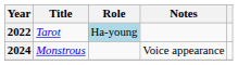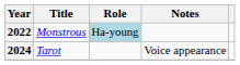 <table class="wikitable plainrowheaders">
 <tr>
 <th scope="col">Year</th>
 <th scope="col">Title</th>
 <th scope="col">Role</th>
 <th scope="col">Notes</th>
 <th scope="col" class="unsortable"></th>
 </tr>
 <tr>
 <th scope="row">2022</th>
-<td><em><a href='#'>Tarot</a></em></td>
+<td><em><a href='#'>Monstrous</a></em></td>
 <td style="background: lightblue;">Ha-young</td>
 <td></td>
 <td style="text-align:center"></td>
 </tr>
 <tr>
 <th scope="row">2024</th>
-<td><em><a href='#'>Monstrous</a></em></td>
+<td><em><a href='#'>Tarot</a></em></td>
 <td></td>
 <td>Voice appearance</td>
 <td style="text-align:center"></td>
 </tr>
 <tr>
 </tr>
 </table>
